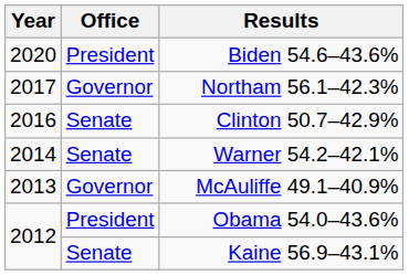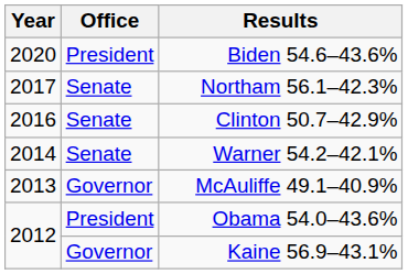 <table class=wikitable>
 <tr>
 <th width="30">Year</th>
 <th width="60">Office</th>
 <th width="180">Results</th>
 </tr>
 <tr>
 <td>2020</td>
 <td><a href='#'>President</a></td>
 <td align="right" ><a href='#'>Biden</a> 54.6–43.6%</td>
 </tr>
 <tr>
 <td>2017</td>
-<td><a href='#'>Governor</a></td>
+<td><a href='#'>Senate</a></td>
 <td align="right" ><a href='#'>Northam</a> 56.1–42.3%</td>
 </tr>
 <tr>
 <td>2016</td>
 <td><a href='#'>Senate</a></td>
 <td align="right" ><a href='#'>Clinton</a> 50.7–42.9%</td>
 </tr>
 <tr>
 <td>2014</td>
 <td><a href='#'>Senate</a></td>
 <td align="right" ><a href='#'>Warner</a> 54.2–42.1%</td>
 </tr>
 <tr>
 <td>2013</td>
 <td><a href='#'>Governor</a></td>
 <td align="right" ><a href='#'>McAuliffe</a> 49.1–40.9%</td>
 </tr>
 <tr>
 <td rowspan="2">2012</td>
 <td><a href='#'>President</a></td>
 <td align="right" ><a href='#'>Obama</a> 54.0–43.6%</td>
 </tr>
 <tr>
-<td><a href='#'>Senate</a></td>
+<td><a href='#'>Governor</a></td>
 <td align="right" ><a href='#'>Kaine</a> 56.9–43.1%</td>
 </tr>
 </table>
